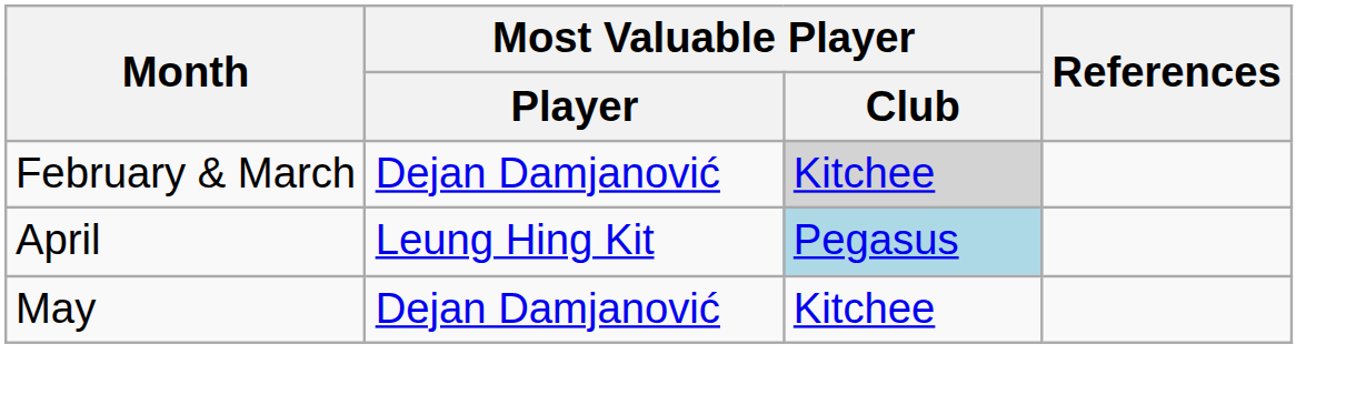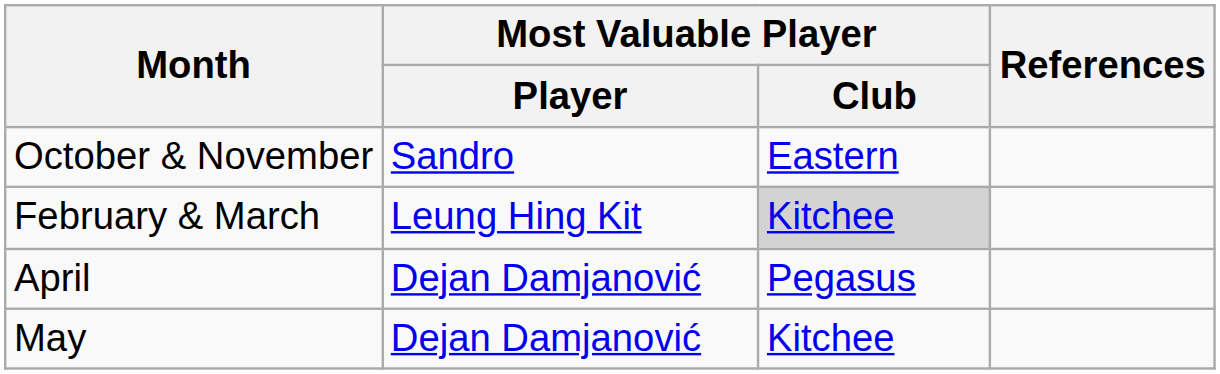 <table class="wikitable">
 <tr>
 <th rowspan="2">Month</th>
 <th colspan="2">Most Valuable Player</th>
 <th rowspan="2">References</th>
 </tr>
 <tr>
 <th width=150px>Player</th>
 <th width=90px>Club</th>
 </tr>
 <tr>
+<td>October & November</td>
+<td> <a href='#'>Sandro</a></td>
+<td><a href='#'>Eastern</a></td>
+<td align=center></td>
+</tr>
+<tr>
 <td>February & March</td>
-<td> <a href='#'>Dejan Damjanović</a></td>
+<td> <a href='#'>Leung Hing Kit</a></td>
 <td style="background: lightgrey;"><a href='#'>Kitchee</a></td>
 <td align=center></td>
 </tr>
 <tr>
 <td>April</td>
-<td> <a href='#'>Leung Hing Kit</a></td>
-<td style="background: lightblue;"><a href='#'>Pegasus</a></td>
+<td> <a href='#'>Dejan Damjanović</a></td>
+<td><a href='#'>Pegasus</a></td>
 <td align=center></td>
 </tr>
 <tr>
 <td>May</td>
 <td> <a href='#'>Dejan Damjanović</a></td>
 <td><a href='#'>Kitchee</a></td>
 <td align=center></td>
 </tr>
 </table>
